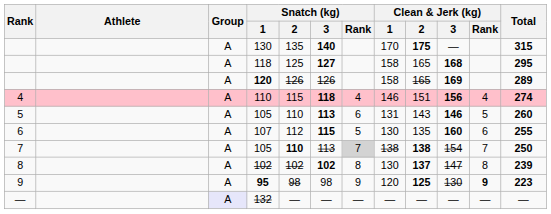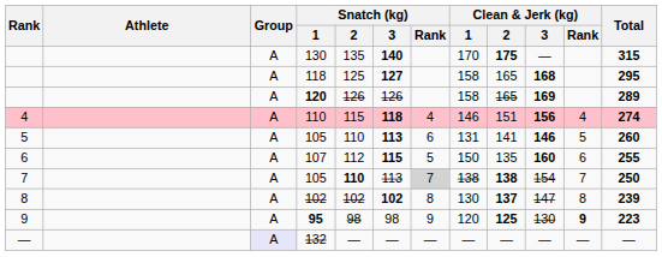 <table class = "wikitable" style="text-align:center;">
 <tr>
 <th rowspan=2 width=40>Rank</th>
 <th rowspan=2 width=250>Athlete</th>
 <th rowspan=2 width=50>Group</th>
 <th colspan=4>Snatch (kg)</th>
 <th colspan=4>Clean & Jerk (kg)</th>
 <th rowspan=2 width=60>Total</th>
 </tr>
 <tr>
 <th width=40>1</th>
 <th width=40>2</th>
 <th width=40>3</th>
 <th width=40>Rank</th>
 <th width=40>1</th>
 <th width=40>2</th>
 <th width=40>3</th>
 <th width=40>Rank</th>
 </tr>
 <tr>
 <td></td>
 <td align=left></td>
 <td>A</td>
 <td>130</td>
 <td>135</td>
 <td><strong>140</strong></td>
 <td></td>
 <td>170</td>
 <td><strong>175</strong></td>
 <td>—</td>
 <td></td>
 <td><strong>315</strong></td>
 </tr>
 <tr>
 <td></td>
 <td align=left></td>
 <td>A</td>
 <td>118</td>
 <td>125</td>
 <td><strong>127</strong></td>
 <td></td>
 <td>158</td>
 <td>165</td>
 <td><strong>168</strong></td>
 <td></td>
 <td><strong>295</strong></td>
 </tr>
 <tr>
 <td></td>
 <td align=left></td>
 <td>A</td>
 <td><strong>120</strong></td>
 <td><s>126</s></td>
 <td><s>126</s></td>
 <td></td>
 <td>158</td>
 <td><s>165</s></td>
 <td><strong>169</strong></td>
 <td></td>
 <td><strong>289</strong></td>
 </tr>
 <tr bgcolor=pink>
 <td>4</td>
 <td align=left></td>
 <td>A</td>
 <td>110</td>
 <td>115</td>
 <td><strong>118</strong></td>
 <td>4</td>
 <td>146</td>
 <td>151</td>
 <td><strong>156</strong></td>
 <td>4</td>
 <td><strong>274</strong></td>
 </tr>
 <tr>
 <td>5</td>
 <td align=left></td>
 <td>A</td>
 <td>105</td>
 <td>110</td>
 <td><strong>113</strong></td>
 <td>6</td>
 <td>131</td>
-<td>143</td>
+<td>141</td>
 <td><strong>146</strong></td>
 <td>5</td>
 <td><strong>260</strong></td>
 </tr>
 <tr>
 <td>6</td>
 <td align=left></td>
 <td>A</td>
 <td>107</td>
 <td>112</td>
 <td><strong>115</strong></td>
 <td>5</td>
-<td>130</td>
+<td>150</td>
 <td>135</td>
 <td><strong>160</strong></td>
 <td>6</td>
 <td><strong>255</strong></td>
 </tr>
 <tr>
 <td>7</td>
 <td align=left></td>
 <td>A</td>
 <td>105</td>
 <td><strong>110</strong></td>
 <td><s>113</s></td>
 <td style="background: lightgrey;">7</td>
 <td><s>138</s></td>
 <td><strong>138</strong></td>
 <td><s>154</s></td>
 <td>7</td>
 <td><strong>250</strong></td>
 </tr>
 <tr>
 <td>8</td>
 <td align=left></td>
 <td>A</td>
 <td><s>102</s></td>
 <td><s>102</s></td>
 <td><strong>102</strong></td>
 <td>8</td>
 <td>130</td>
 <td><strong>137</strong></td>
 <td><s>147</s></td>
 <td>8</td>
 <td><strong>239</strong></td>
 </tr>
 <tr>
 <td>9</td>
 <td align=left></td>
 <td>A</td>
 <td><strong>95</strong></td>
 <td><s>98</s></td>
 <td>98</td>
 <td>9</td>
 <td>120</td>
 <td><strong>125</strong></td>
 <td><s>130</s></td>
 <td><strong>9</strong></td>
 <td><strong>223</strong></td>
 </tr>
 <tr>
 <td>—</td>
 <td align=left></td>
 <td style="background: lavender;">A</td>
 <td><s>132</s></td>
 <td>—</td>
 <td>—</td>
 <td>—</td>
 <td>—</td>
 <td>—</td>
 <td>—</td>
 <td>—</td>
 <td>—</td>
 </tr>
 </table>
